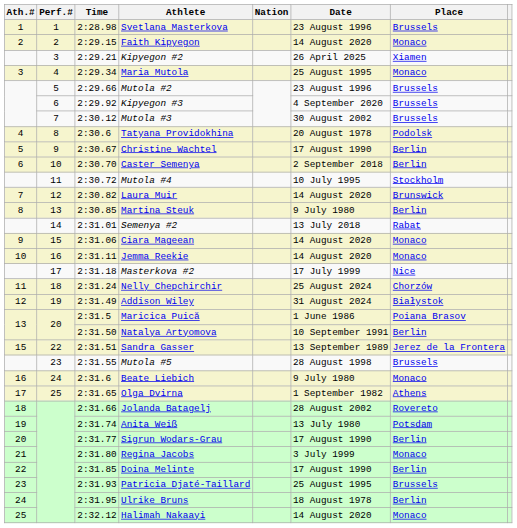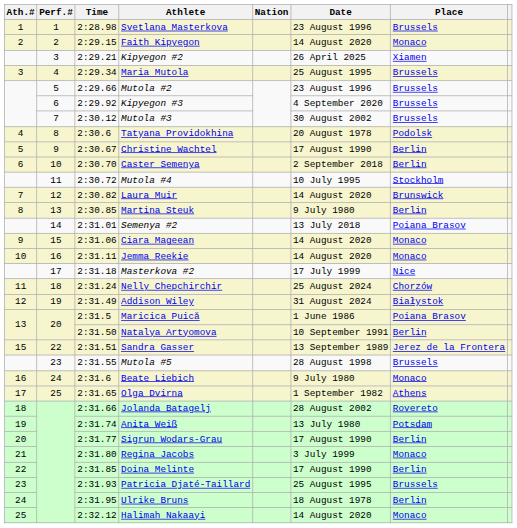 <table class="wikitable sortable">
 <tr>
 <th>Ath.#</th>
 <th>Perf.#</th>
 <th>Time</th>
 <th>Athlete</th>
 <th>Nation</th>
 <th>Date</th>
 <th>Place</th>
 <th class="unsortable"></th>
 </tr>
 <tr bgcolor="#f6F5CE">
 <td align="center">1</td>
 <td align="center">1</td>
 <td>2:28.98</td>
 <td><a href='#'>Svetlana Masterkova</a></td>
 <td></td>
 <td>23 August 1996</td>
 <td><a href='#'>Brussels</a></td>
 <td></td>
 </tr>
 <tr bgcolor="#f6F5CE">
 <td align="center">2</td>
 <td align="center">2</td>
 <td>2:29.15</td>
 <td><a href='#'>Faith Kipyegon</a></td>
 <td></td>
 <td>14 August 2020</td>
 <td><a href='#'>Monaco</a></td>
 <td></td>
 </tr>
 <tr>
 <td align="center"></td>
 <td align="center">3</td>
 <td>2:29.21</td>
 <td><em>Kipyegon #2</em></td>
 <td></td>
 <td>26 April 2025</td>
 <td><a href='#'>Xiamen</a></td>
 <td></td>
 </tr>
 <tr bgcolor="#f6F5CE">
 <td align="center">3</td>
 <td align="center">4</td>
 <td>2:29.34</td>
 <td><a href='#'>Maria Mutola</a></td>
 <td></td>
 <td>25 August 1995</td>
-<td><a href='#'>Monaco</a></td>
+<td><a href='#'>Brussels</a></td>
 <td></td>
 </tr>
 <tr>
 <td rowspan="3" align="center"></td>
 <td align="center">5</td>
 <td>2:29.66</td>
 <td><em>Mutola #2</em></td>
 <td rowspan="3"></td>
 <td>23 August 1996</td>
 <td><a href='#'>Brussels</a></td>
 <td></td>
 </tr>
 <tr>
 <td align="center">6</td>
 <td>2:29.92</td>
 <td><em>Kipyegon #3</em></td>
 <td>4 September 2020</td>
 <td><a href='#'>Brussels</a></td>
 <td></td>
 </tr>
 <tr>
 <td align="center">7</td>
 <td>2:30.12</td>
 <td><em>Mutola #3</em></td>
 <td>30 August 2002</td>
 <td><a href='#'>Brussels</a></td>
 <td></td>
 </tr>
 <tr bgcolor="#f6F5CE">
 <td align="center">4</td>
 <td align="center">8</td>
 <td>2:30.6 </td>
 <td><a href='#'>Tatyana Providokhina</a></td>
 <td></td>
 <td>20 August 1978</td>
 <td><a href='#'>Podolsk</a></td>
 <td></td>
 </tr>
 <tr bgcolor="#f6F5CE">
 <td align="center">5</td>
 <td align="center">9</td>
 <td>2:30.67</td>
 <td><a href='#'>Christine Wachtel</a></td>
 <td></td>
 <td>17 August 1990</td>
 <td><a href='#'>Berlin</a></td>
 <td></td>
 </tr>
 <tr bgcolor="#f6F5CE">
 <td align="center">6</td>
 <td align="center">10</td>
 <td>2:30.70</td>
 <td><a href='#'>Caster Semenya</a></td>
 <td></td>
 <td>2 September 2018</td>
 <td><a href='#'>Berlin</a></td>
 <td></td>
 </tr>
 <tr>
 <td align="center"></td>
 <td align="center">11</td>
 <td>2:30.72</td>
 <td><em>Mutola #4</em></td>
 <td></td>
 <td>10 July 1995</td>
 <td><a href='#'>Stockholm</a></td>
 <td></td>
 </tr>
 <tr bgcolor="#f6F5CE">
 <td align="center">7</td>
 <td align="center">12</td>
 <td>2:30.82</td>
 <td><a href='#'>Laura Muir</a></td>
 <td></td>
 <td>14 August 2020</td>
 <td><a href='#'>Brunswick</a></td>
 <td></td>
 </tr>
 <tr bgcolor="#f6F5CE">
 <td align="center">8</td>
 <td align="center">13</td>
 <td>2:30.85</td>
 <td><a href='#'>Martina Steuk</a></td>
 <td></td>
 <td>9 July 1980</td>
 <td><a href='#'>Berlin</a></td>
 <td></td>
 </tr>
 <tr>
 <td></td>
 <td align="center">14</td>
 <td>2:31.01</td>
 <td><em>Semenya #2</em></td>
 <td></td>
 <td>13 July 2018</td>
-<td><a href='#'>Rabat</a></td>
+<td><a href='#'>Poiana Brasov</a></td>
 <td></td>
 </tr>
 <tr bgcolor="#f6F5CE">
 <td align="center">9</td>
 <td align="center">15</td>
 <td>2:31.06</td>
 <td><a href='#'>Ciara Mageean</a></td>
 <td></td>
 <td>14 August 2020</td>
 <td><a href='#'>Monaco</a></td>
 <td></td>
 </tr>
 <tr bgcolor="#f6F5CE">
 <td align="center">10</td>
 <td align="center">16</td>
 <td>2:31.11</td>
 <td><a href='#'>Jemma Reekie</a></td>
 <td></td>
 <td>14 August 2020</td>
 <td><a href='#'>Monaco</a></td>
 <td></td>
 </tr>
 <tr>
 <td></td>
 <td align="center">17</td>
 <td>2:31.18</td>
 <td><em>Masterkova #2</em></td>
 <td></td>
 <td>17 July 1999</td>
 <td><a href='#'>Nice</a></td>
 <td></td>
 </tr>
 <tr bgcolor="#f6F5CE">
 <td align="center">11</td>
 <td align="center">18</td>
 <td>2:31.24</td>
 <td><a href='#'>Nelly Chepchirchir</a></td>
 <td></td>
 <td>25 August 2024</td>
 <td><a href='#'>Chorzów</a></td>
 <td></td>
 </tr>
 <tr bgcolor="#f6F5CE">
 <td align="center">12</td>
 <td align="center">19</td>
 <td>2:31.49</td>
 <td><a href='#'>Addison Wiley</a></td>
 <td></td>
 <td>31 August 2024</td>
 <td><a href='#'>Białystok</a></td>
 <td></td>
 </tr>
 <tr bgcolor="#f6F5CE">
 <td rowspan="2" align="center">13</td>
 <td rowspan="2" align="center">20</td>
 <td>2:31.5  </td>
 <td><a href='#'>Maricica Puică</a></td>
 <td></td>
 <td>1 June 1986</td>
 <td><a href='#'>Poiana Brasov</a></td>
 <td></td>
 </tr>
 <tr bgcolor="#f6F5CE">
 <td>2:31.50</td>
 <td><a href='#'>Natalya Artyomova</a></td>
 <td></td>
 <td>10 September 1991</td>
 <td><a href='#'>Berlin</a></td>
 <td></td>
 </tr>
 <tr bgcolor="#f6F5CE">
 <td align="center">15</td>
 <td align="center">22</td>
 <td>2:31.51</td>
 <td><a href='#'>Sandra Gasser</a></td>
 <td></td>
 <td>13 September 1989</td>
 <td><a href='#'>Jerez de la Frontera</a></td>
 <td></td>
 </tr>
 <tr>
 <td></td>
 <td align="center">23</td>
 <td>2:31.55</td>
 <td><em>Mutola #5</em></td>
 <td></td>
 <td>28 August 1998</td>
 <td><a href='#'>Brussels</a></td>
 <td></td>
 </tr>
 <tr bgcolor="#f6F5CE">
 <td align="center">16</td>
 <td align="center">24</td>
 <td>2:31.6 </td>
 <td><a href='#'>Beate Liebich</a></td>
 <td></td>
 <td>9 July 1980</td>
 <td><a href='#'>Monaco</a></td>
 <td></td>
 </tr>
 <tr bgcolor="#f6F5CE">
 <td align="center">17</td>
 <td align="center">25</td>
 <td>2:31.65</td>
 <td><a href='#'>Olga Dvirna</a></td>
 <td></td>
 <td>1 September 1982</td>
 <td><a href='#'>Athens</a></td>
 <td></td>
 </tr>
 <tr bgcolor="#CCFFCC">
 <td align="center">18</td>
 <td rowspan="8"></td>
 <td>2:31.66</td>
 <td><a href='#'>Jolanda Batagelj</a></td>
 <td></td>
 <td>28 August 2002</td>
 <td><a href='#'>Rovereto</a></td>
 <td></td>
 </tr>
 <tr bgcolor="#CCFFCC">
 <td align="center">19</td>
 <td>2:31.74</td>
 <td><a href='#'>Anita Weiß</a></td>
 <td></td>
 <td>13 July 1980</td>
 <td><a href='#'>Potsdam</a></td>
 <td></td>
 </tr>
 <tr bgcolor="#CCFFCC">
 <td align="center">20</td>
 <td>2:31.77</td>
 <td><a href='#'>Sigrun Wodars-Grau</a></td>
 <td></td>
 <td>17 August 1990</td>
 <td><a href='#'>Berlin</a></td>
 <td></td>
 </tr>
 <tr bgcolor="#CCFFCC">
 <td align="center">21</td>
 <td>2:31.80</td>
 <td><a href='#'>Regina Jacobs</a></td>
 <td></td>
 <td>3 July 1999</td>
 <td><a href='#'>Monaco</a></td>
 <td></td>
 </tr>
 <tr bgcolor="#CCFFCC">
 <td align="center">22</td>
 <td>2:31.85</td>
 <td><a href='#'>Doina Melinte</a></td>
 <td></td>
 <td>17 August 1990</td>
 <td><a href='#'>Berlin</a></td>
 <td></td>
 </tr>
 <tr bgcolor="#CCFFCC">
 <td align="center">23</td>
 <td>2:31.93</td>
 <td><a href='#'>Patricia Djaté-Taillard</a></td>
 <td></td>
 <td>25 August 1995</td>
 <td><a href='#'>Brussels</a></td>
 <td></td>
 </tr>
 <tr bgcolor="#CCFFCC">
 <td align="center">24</td>
 <td>2:31.95</td>
 <td><a href='#'>Ulrike Bruns</a></td>
 <td></td>
 <td>18 August 1978</td>
 <td><a href='#'>Berlin</a></td>
 <td></td>
 </tr>
 <tr bgcolor="#CCFFCC">
 <td align="center">25</td>
 <td>2:32.12</td>
 <td><a href='#'>Halimah Nakaayi</a></td>
 <td></td>
 <td>14 August 2020</td>
 <td><a href='#'>Monaco</a></td>
 <td></td>
 </tr>
 </table>
